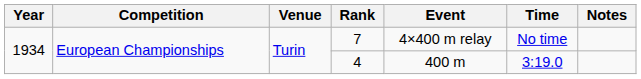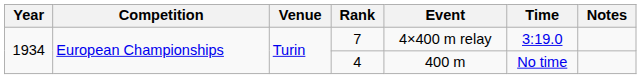 <table class="wikitable" width=55% style="font-size:100%; text-align:center;">
 <tr>
 <th>Year</th>
 <th>Competition</th>
 <th>Venue</th>
 <th>Rank</th>
 <th>Event</th>
 <th>Time</th>
 <th>Notes</th>
 </tr>
 <tr>
 <td rowspan=2>1934</td>
 <td rowspan=2 align=left><a href='#'>European Championships</a></td>
 <td rowspan=2 align=left> <a href='#'>Turin</a></td>
 <td>7</td>
 <td>4×400 m relay</td>
-<td><a href='#'>No time</a></td>
+<td><a href='#'>3:19.0</a></td>
 <td></td>
 </tr>
 <tr>
 <td>4</td>
 <td>400 m</td>
-<td><a href='#'>3:19.0</a></td>
+<td><a href='#'>No time</a></td>
 <td></td>
 </tr>
 </table>
